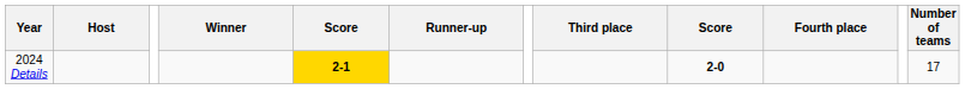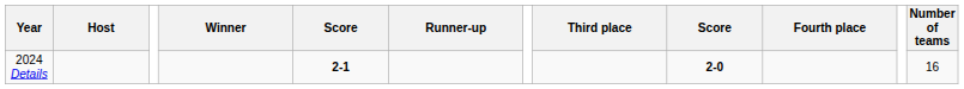 <table class="wikitable" style="text-align:center;width:100%">
 <tr>
 <th width=5%>Year</th>
 <th width=10%>Host</th>
 <th rowspan="6" style="width:1%;background:#fff"></th>
 <th width=14%>Winner</th>
 <th width=10%>Score</th>
 <th width=14%>Runner-up</th>
 <th rowspan="6" style="width:1%;background:#fff"></th>
 <th width=14%>Third place</th>
 <th width=10%>Score</th>
 <th width=14%>Fourth place</th>
 <th rowspan="6" style="width:1%;background:#fff"></th>
 <th width=4%>Number of teams</th>
 </tr>
 <tr>
 <td>2024<br> <em><a href='#'>Details</a></em></td>
 <td></td>
 <td><strong></strong></td>
-<td style="background: gold;"><strong>2-1</strong></td>
+<td><strong>2-1</strong></td>
 <td></td>
 <td></td>
 <td><strong>2-0</strong></td>
 <td></td>
-<td>17</td>
+<td>16</td>
 </tr>
 </table>
